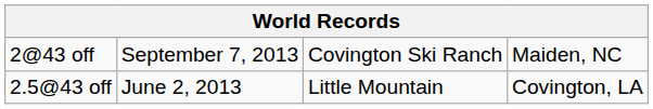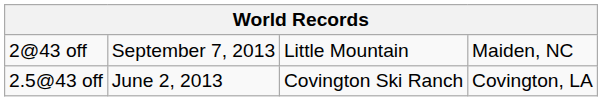 <table class="wikitable">
 <tr>
 <th colspan="4">World Records</th>
 </tr>
 <tr>
 <td>2@43 off</td>
 <td>September 7, 2013</td>
-<td>Covington Ski Ranch</td>
+<td>Little Mountain</td>
 <td>Maiden, NC</td>
 </tr>
 <tr>
 <td>2.5@43 off</td>
 <td>June 2, 2013</td>
-<td>Little Mountain</td>
+<td>Covington Ski Ranch</td>
 <td>Covington, LA</td>
 </tr>
 </table>
